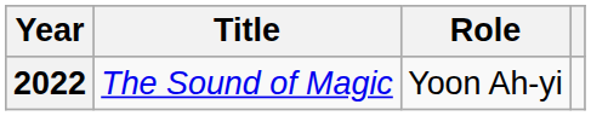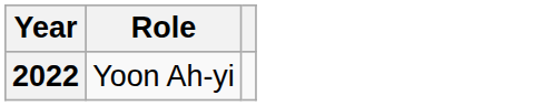 <table class="wikitable plainrowheaders">
 <tr>
 <th scope="col">Year</th>
-<th scope="col">Title</th>
 <th scope="col">Role</th>
 <th scope="col" class="unsortable"></th>
 </tr>
 <tr>
 <th scope="row">2022</th>
-<td><em><a href='#'>The Sound of Magic</a></em></td>
 <td>Yoon Ah-yi</td>
 <td style="text-align:center"></td>
 </tr>
 </table>
